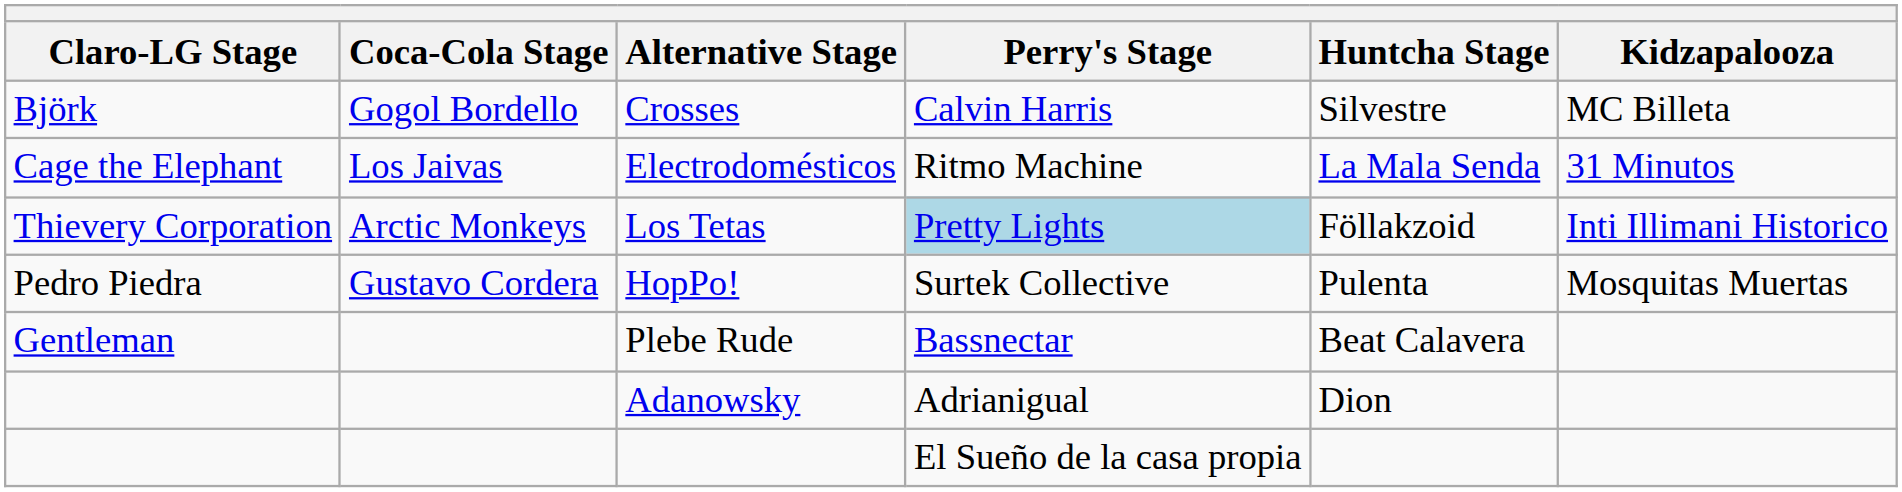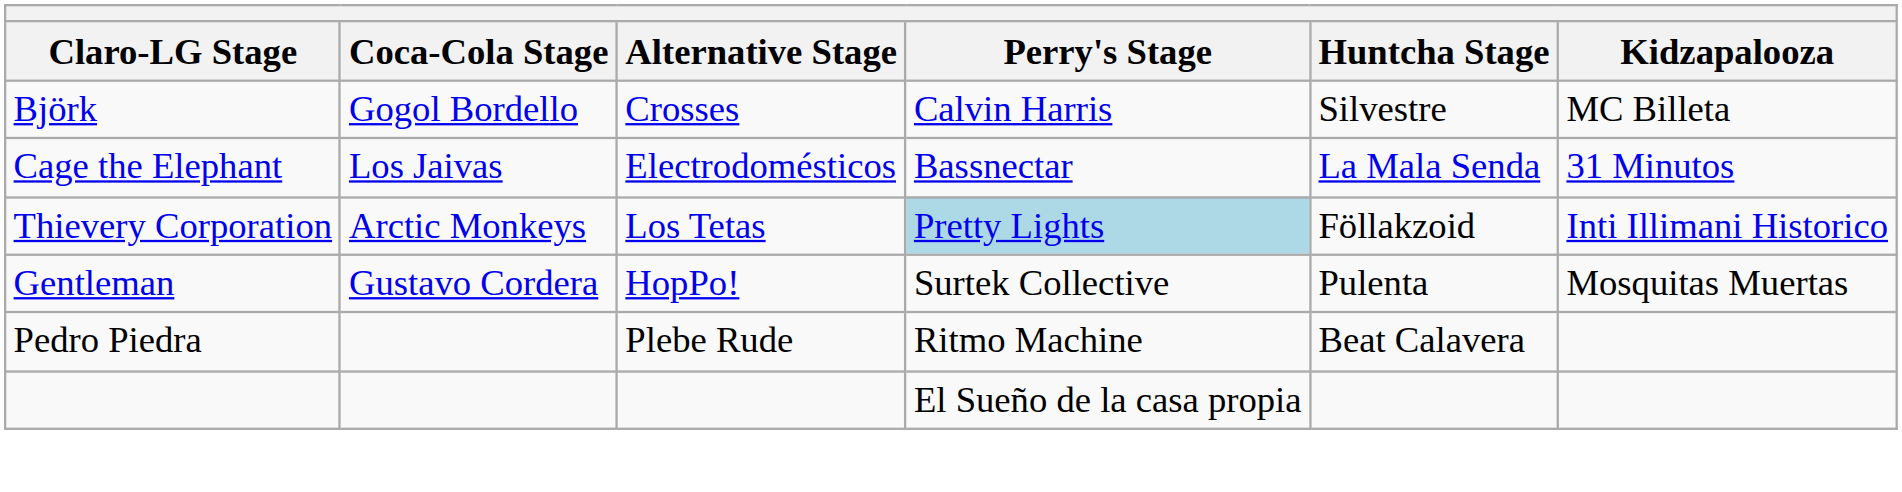 <table class="wikitable">
 <tr>
 <th colspan="6"></th>
 </tr>
 <tr>
 <th>Claro-LG Stage</th>
 <th>Coca-Cola Stage</th>
 <th>Alternative Stage</th>
 <th>Perry's Stage</th>
 <th>Huntcha Stage</th>
 <th>Kidzapalooza</th>
 </tr>
 <tr>
 <td><a href='#'>Björk</a></td>
 <td><a href='#'>Gogol Bordello</a></td>
 <td><a href='#'>Crosses</a></td>
 <td><a href='#'>Calvin Harris</a></td>
 <td>Silvestre</td>
 <td>MC Billeta</td>
 </tr>
 <tr>
 <td><a href='#'>Cage the Elephant</a></td>
 <td><a href='#'>Los Jaivas</a></td>
 <td><a href='#'>Electrodomésticos</a></td>
-<td>Ritmo Machine</td>
+<td><a href='#'>Bassnectar</a></td>
 <td><a href='#'>La Mala Senda</a></td>
 <td><a href='#'>31 Minutos</a></td>
 </tr>
 <tr>
 <td><a href='#'>Thievery Corporation</a></td>
 <td><a href='#'>Arctic Monkeys</a></td>
 <td><a href='#'>Los Tetas</a></td>
 <td style="background: lightblue;"><a href='#'>Pretty Lights</a></td>
 <td>Föllakzoid</td>
 <td><a href='#'>Inti Illimani Historico</a></td>
 </tr>
 <tr>
-<td>Pedro Piedra</td>
+<td><a href='#'>Gentleman</a></td>
 <td><a href='#'>Gustavo Cordera</a></td>
 <td><a href='#'>HopPo!</a></td>
 <td>Surtek Collective</td>
 <td>Pulenta</td>
 <td>Mosquitas Muertas</td>
 </tr>
 <tr>
-<td><a href='#'>Gentleman</a></td>
+<td>Pedro Piedra</td>
 <td></td>
 <td>Plebe Rude</td>
-<td><a href='#'>Bassnectar</a></td>
+<td>Ritmo Machine</td>
 <td>Beat Calavera</td>
-</tr>
-<tr>
-<td></td>
-<td></td>
-<td><a href='#'>Adanowsky</a></td>
-<td>Adrianigual</td>
-<td>Dion</td>
-<td></td>
 </tr>
 <tr>
 <td></td>
 <td></td>
 <td></td>
 <td>El Sueño de la casa propia</td>
 <td></td>
 <td></td>
 </tr>
 </table>
